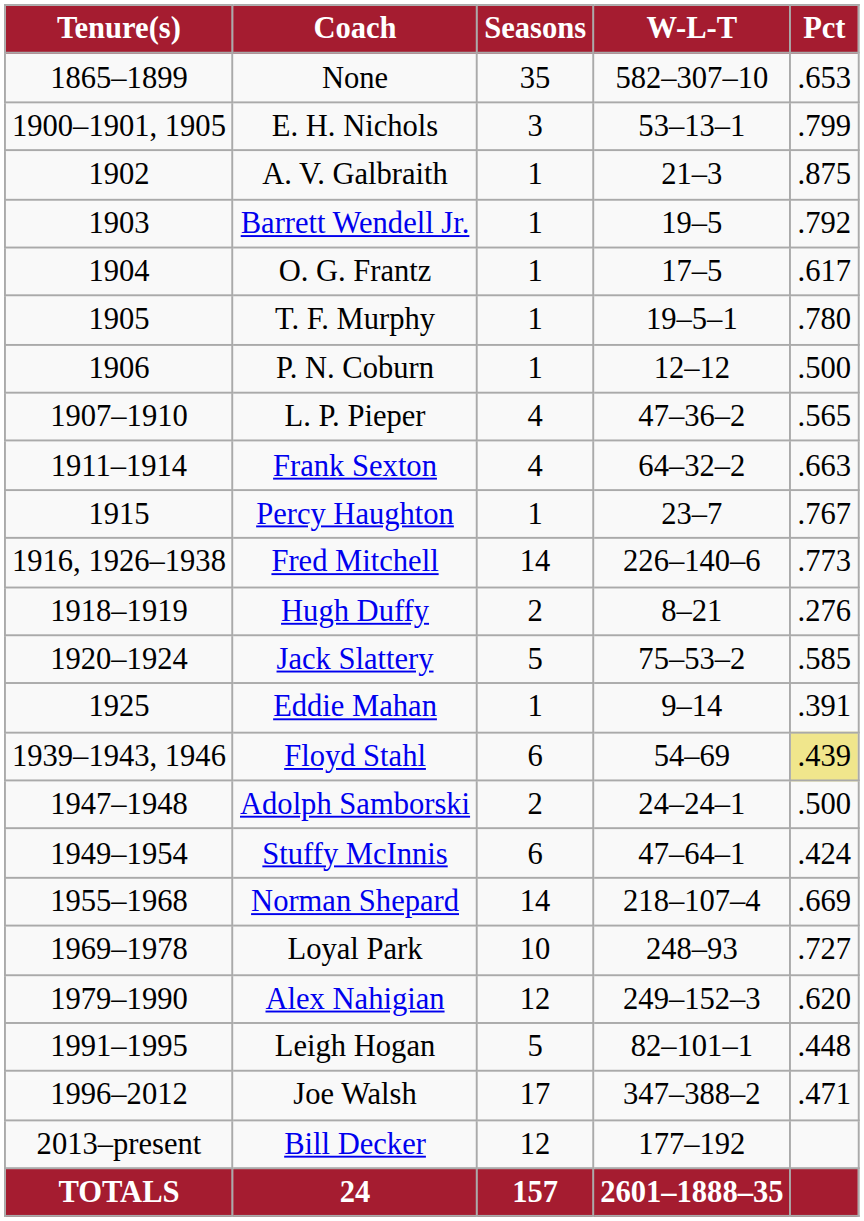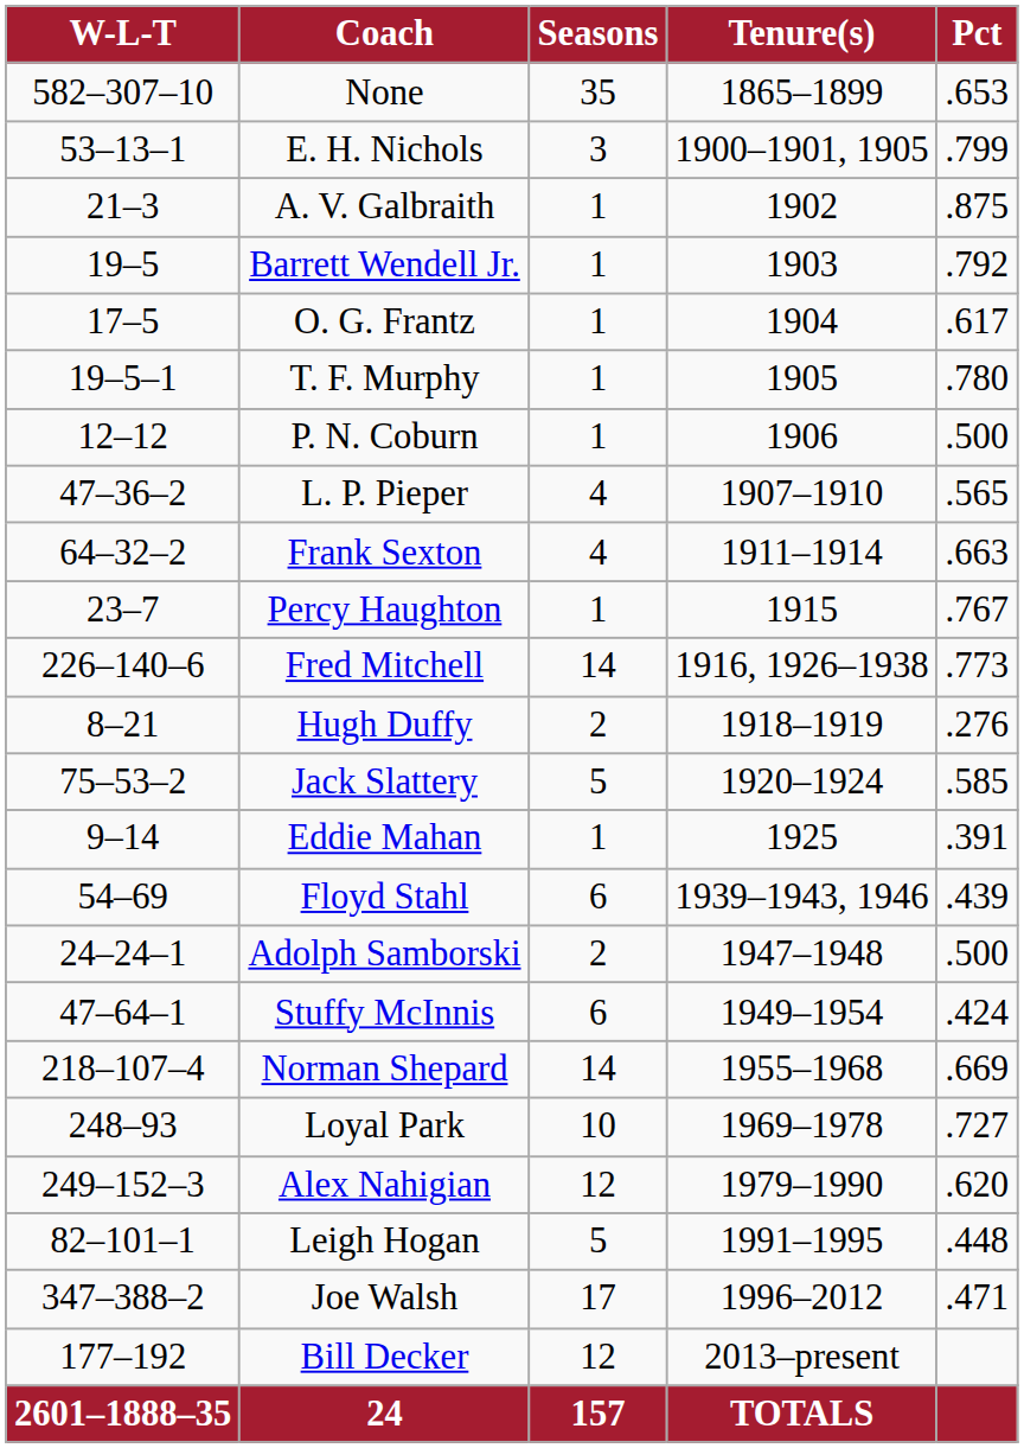 <table class="wikitable" style="text-align:center">
 <tr>
-<th style="background:#A51C30; color:#FFFFFF;">Tenure(s)</th>
+<th style="background:#A51C30; color:#FFFFFF;">W-L-T</th>
 <th style="background:#A51C30; color:#FFFFFF;">Coach</th>
 <th style="background:#A51C30; color:#FFFFFF;">Seasons</th>
-<th style="background:#A51C30; color:#FFFFFF;">W-L-T</th>
+<th style="background:#A51C30; color:#FFFFFF;">Tenure(s)</th>
 <th style="background:#A51C30; color:#FFFFFF;">Pct</th>
 </tr>
 <tr>
-<td>1865–1899</td>
+<td>582–307–10</td>
 <td>None</td>
 <td>35</td>
-<td>582–307–10</td>
+<td>1865–1899</td>
 <td>.653</td>
 </tr>
 <tr>
-<td>1900–1901, 1905</td>
+<td>53–13–1</td>
 <td>E. H. Nichols</td>
 <td>3</td>
-<td>53–13–1</td>
+<td>1900–1901, 1905</td>
 <td>.799</td>
 </tr>
 <tr>
-<td>1902</td>
+<td>21–3</td>
 <td>A. V. Galbraith</td>
 <td>1</td>
-<td>21–3</td>
+<td>1902</td>
 <td>.875</td>
 </tr>
 <tr>
-<td>1903</td>
+<td>19–5</td>
 <td><a href='#'>Barrett Wendell Jr.</a></td>
 <td>1</td>
-<td>19–5</td>
+<td>1903</td>
 <td>.792</td>
 </tr>
 <tr>
-<td>1904</td>
+<td>17–5</td>
 <td>O. G. Frantz</td>
 <td>1</td>
-<td>17–5</td>
+<td>1904</td>
 <td>.617</td>
 </tr>
 <tr>
-<td>1905</td>
+<td>19–5–1</td>
 <td>T. F. Murphy</td>
 <td>1</td>
-<td>19–5–1</td>
+<td>1905</td>
 <td>.780</td>
 </tr>
 <tr>
-<td>1906</td>
+<td>12–12</td>
 <td>P. N. Coburn</td>
 <td>1</td>
-<td>12–12</td>
+<td>1906</td>
 <td>.500</td>
 </tr>
 <tr>
-<td>1907–1910</td>
+<td>47–36–2</td>
 <td>L. P. Pieper</td>
 <td>4</td>
-<td>47–36–2</td>
+<td>1907–1910</td>
 <td>.565</td>
 </tr>
 <tr>
-<td>1911–1914</td>
+<td>64–32–2</td>
 <td><a href='#'>Frank Sexton</a></td>
 <td>4</td>
-<td>64–32–2</td>
+<td>1911–1914</td>
 <td>.663</td>
 </tr>
 <tr>
-<td>1915</td>
+<td>23–7</td>
 <td><a href='#'>Percy Haughton</a></td>
 <td>1</td>
-<td>23–7</td>
+<td>1915</td>
 <td>.767</td>
 </tr>
 <tr>
-<td>1916, 1926–1938</td>
+<td>226–140–6</td>
 <td><a href='#'>Fred Mitchell</a></td>
 <td>14</td>
-<td>226–140–6</td>
+<td>1916, 1926–1938</td>
 <td>.773</td>
 </tr>
 <tr>
-<td>1918–1919</td>
+<td>8–21</td>
 <td><a href='#'>Hugh Duffy</a></td>
 <td>2</td>
-<td>8–21</td>
+<td>1918–1919</td>
 <td>.276</td>
 </tr>
 <tr>
-<td>1920–1924</td>
+<td>75–53–2</td>
 <td><a href='#'>Jack Slattery</a></td>
 <td>5</td>
-<td>75–53–2</td>
+<td>1920–1924</td>
 <td>.585</td>
 </tr>
 <tr>
-<td>1925</td>
+<td>9–14</td>
 <td><a href='#'>Eddie Mahan</a></td>
 <td>1</td>
-<td>9–14</td>
+<td>1925</td>
 <td>.391</td>
 </tr>
 <tr>
-<td>1939–1943, 1946</td>
+<td>54–69</td>
 <td><a href='#'>Floyd Stahl</a></td>
 <td>6</td>
-<td>54–69</td>
-<td style="background: khaki;">.439</td>
+<td>1939–1943, 1946</td>
+<td>.439</td>
 </tr>
 <tr>
-<td>1947–1948</td>
+<td>24–24–1</td>
 <td><a href='#'>Adolph Samborski</a></td>
 <td>2</td>
-<td>24–24–1</td>
+<td>1947–1948</td>
 <td>.500</td>
 </tr>
 <tr>
-<td>1949–1954</td>
+<td>47–64–1</td>
 <td><a href='#'>Stuffy McInnis</a></td>
 <td>6</td>
-<td>47–64–1</td>
+<td>1949–1954</td>
 <td>.424</td>
 </tr>
 <tr>
-<td>1955–1968</td>
+<td>218–107–4</td>
 <td><a href='#'>Norman Shepard</a></td>
 <td>14</td>
-<td>218–107–4</td>
+<td>1955–1968</td>
 <td>.669</td>
 </tr>
 <tr>
-<td>1969–1978</td>
+<td>248–93</td>
 <td>Loyal Park</td>
 <td>10</td>
-<td>248–93</td>
+<td>1969–1978</td>
 <td>.727</td>
 </tr>
 <tr>
-<td>1979–1990</td>
+<td>249–152–3</td>
 <td><a href='#'>Alex Nahigian</a></td>
 <td>12</td>
-<td>249–152–3</td>
+<td>1979–1990</td>
 <td>.620</td>
 </tr>
 <tr>
-<td>1991–1995</td>
+<td>82–101–1</td>
 <td>Leigh Hogan</td>
 <td>5</td>
-<td>82–101–1</td>
+<td>1991–1995</td>
 <td>.448</td>
 </tr>
 <tr>
-<td>1996–2012</td>
+<td>347–388–2</td>
 <td>Joe Walsh</td>
 <td>17</td>
-<td>347–388–2</td>
+<td>1996–2012</td>
 <td>.471</td>
 </tr>
 <tr>
-<td>2013–present</td>
+<td>177–192</td>
 <td><a href='#'>Bill Decker</a></td>
 <td>12</td>
-<td>177–192</td>
+<td>2013–present</td>
 <td></td>
 </tr>
 <tr style="background:#A51C30; color:#FFFFFF; font-weight:bold;">
-<td>TOTALS</td>
+<td>2601–1888–35</td>
 <td>24</td>
 <td>157</td>
-<td>2601–1888–35</td>
+<td>TOTALS</td>
 <td></td>
 </tr>
 </table>
